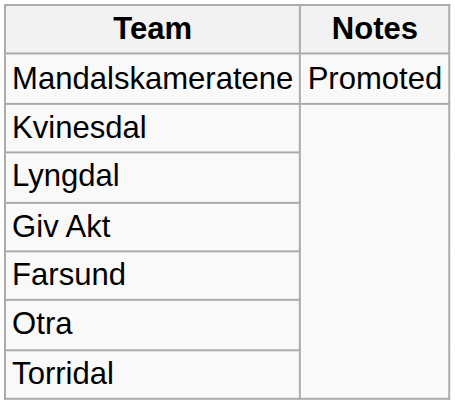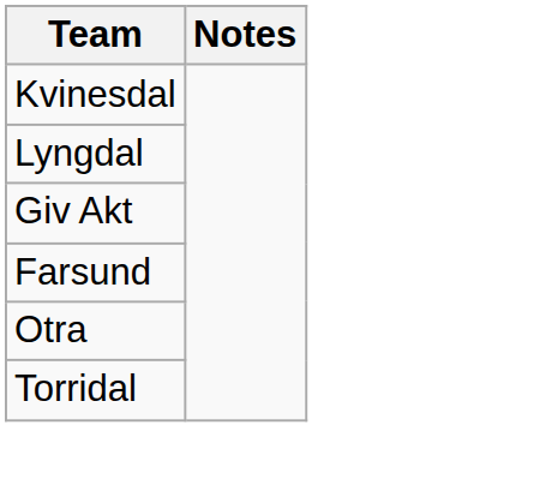 <table class="wikitable">
 <tr>
 <th>Team</th>
 <th>Notes</th>
-</tr>
-<tr>
-<td>Mandalskameratene</td>
-<td>Promoted</td>
 </tr>
 <tr>
 <td>Kvinesdal</td>
 </tr>
 <tr>
 <td>Lyngdal</td>
 </tr>
 <tr>
 <td>Giv Akt</td>
 </tr>
 <tr>
 <td>Farsund</td>
 </tr>
 <tr>
 <td>Otra</td>
 </tr>
 <tr>
 <td>Torridal</td>
 </tr>
 </table>
